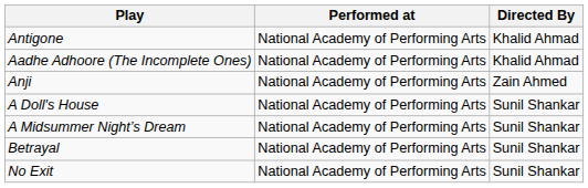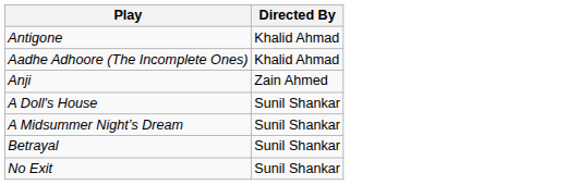 <table class="wikitable">
 <tr>
 <th>Play</th>
-<th>Performed at</th>
 <th>Directed By</th>
 </tr>
 <tr>
 <td><em>Antigone</em></td>
-<td>National Academy of Performing Arts</td>
 <td>Khalid Ahmad</td>
 </tr>
 <tr>
 <td><em>Aadhe Adhoore</em> <em>(The Incomplete Ones)</em></td>
-<td>National Academy of Performing Arts</td>
 <td>Khalid Ahmad</td>
 </tr>
 <tr>
 <td><em>Anji</em></td>
-<td>National Academy of Performing Arts</td>
 <td>Zain Ahmed</td>
 </tr>
 <tr>
 <td><em>A Doll's House</em></td>
-<td>National Academy of Performing Arts</td>
 <td>Sunil Shankar</td>
 </tr>
 <tr>
 <td><em>A Midsummer Night’s Dream</em></td>
-<td>National Academy of Performing Arts</td>
 <td>Sunil Shankar</td>
 </tr>
 <tr>
 <td><em>Betrayal</em></td>
-<td>National Academy of Performing Arts</td>
 <td>Sunil Shankar</td>
 </tr>
 <tr>
 <td><em>No Exit</em></td>
-<td>National Academy of Performing Arts</td>
 <td>Sunil Shankar</td>
 </tr>
 </table>
